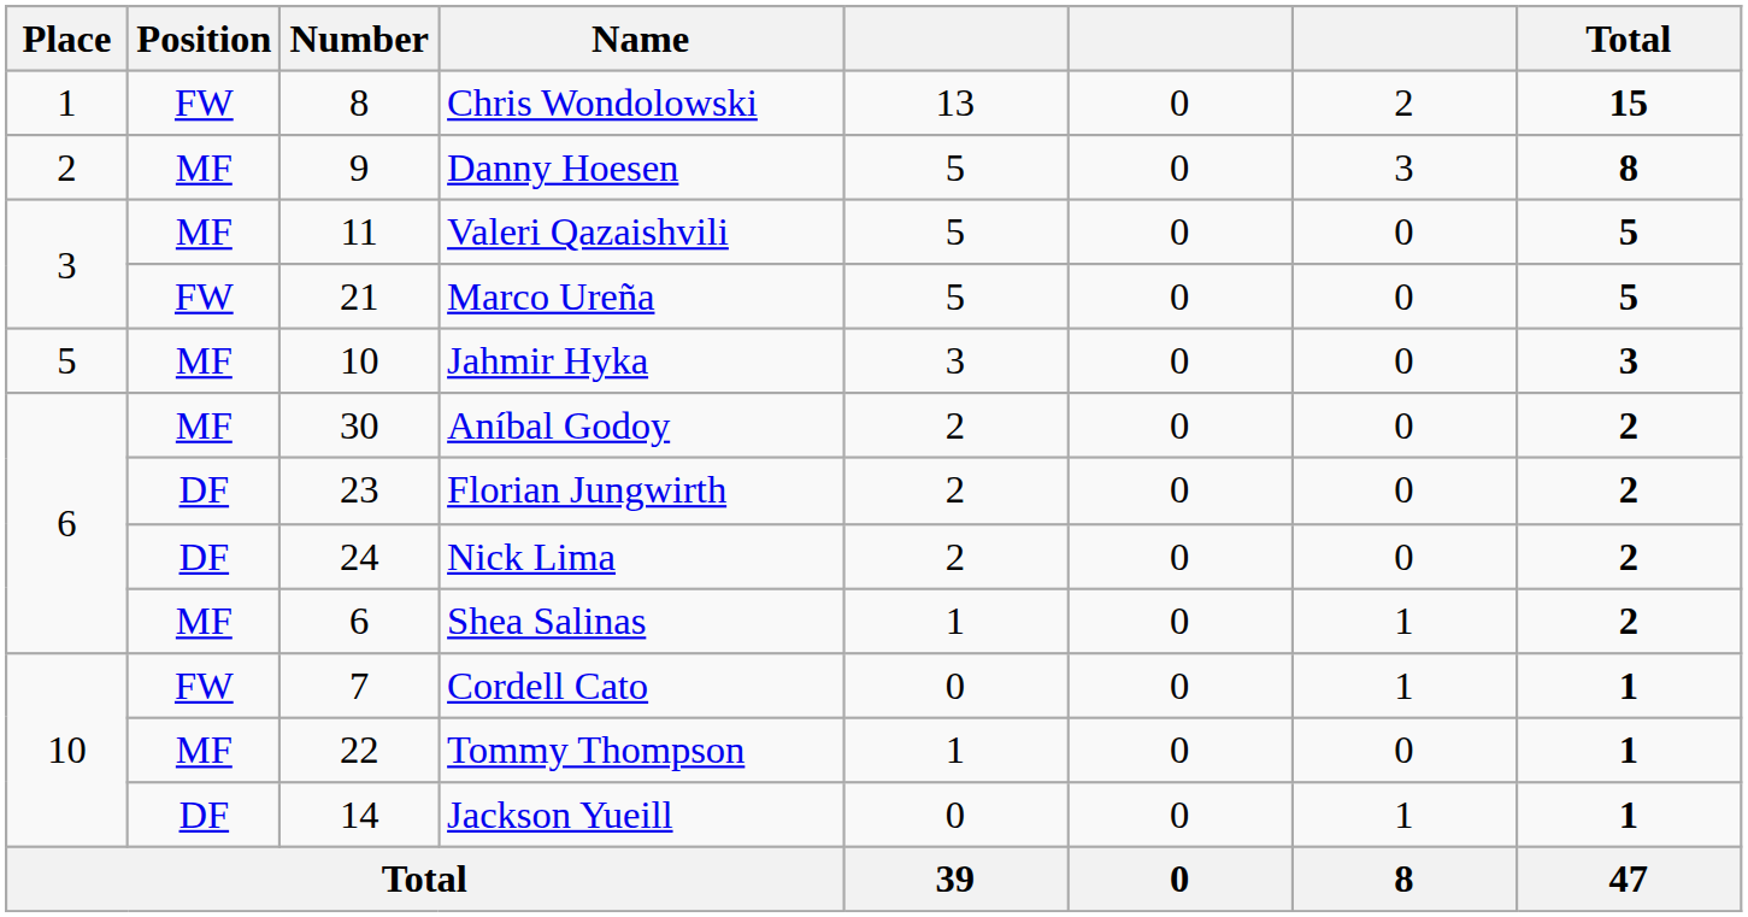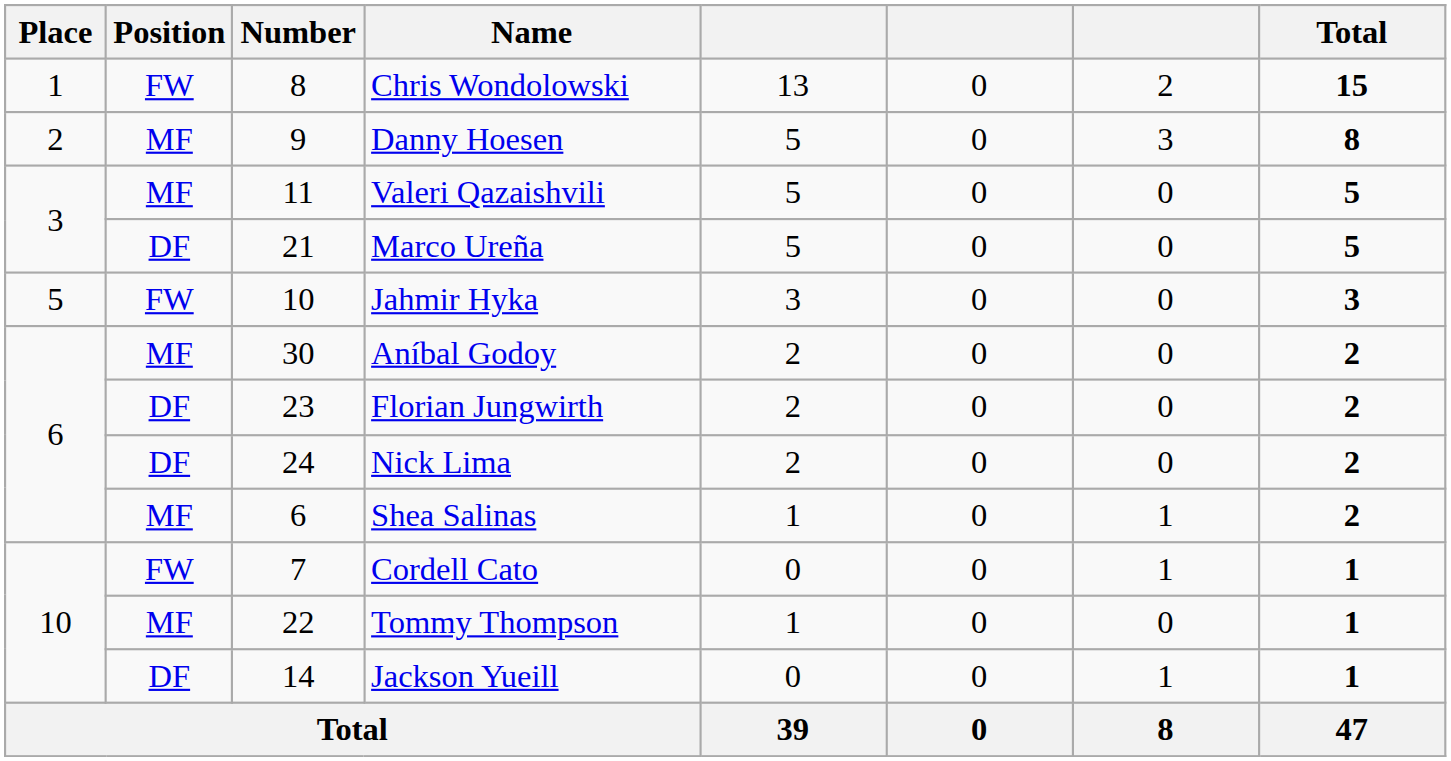 <table class="wikitable" style="font-size: 95%; text-align: center;">
 <tr>
 <th width=40>Place</th>
 <th width=40>Position</th>
 <th width=40>Number</th>
 <th width=150>Name</th>
 <th width=80></th>
 <th width=80></th>
 <th width=80></th>
 <th width=80>Total</th>
 </tr>
 <tr>
 <td rowspan="1">1</td>
 <td><a href='#'>FW</a></td>
 <td>8</td>
 <td align="left"> <a href='#'>Chris Wondolowski</a></td>
 <td>13</td>
 <td>0</td>
 <td>2</td>
 <td><strong>15</strong></td>
 </tr>
 <tr>
 <td rowspan="1">2</td>
 <td><a href='#'>MF</a></td>
 <td>9</td>
 <td align="left"> <a href='#'>Danny Hoesen</a></td>
 <td>5</td>
 <td>0</td>
 <td>3</td>
 <td><strong>8</strong></td>
 </tr>
 <tr>
 <td rowspan="2">3</td>
 <td><a href='#'>MF</a></td>
 <td>11</td>
 <td align="left"> <a href='#'>Valeri Qazaishvili</a></td>
 <td>5</td>
 <td>0</td>
 <td>0</td>
 <td><strong>5</strong></td>
 </tr>
 <tr>
-<td><a href='#'>FW</a></td>
+<td><a href='#'>DF</a></td>
 <td>21</td>
 <td align="left"> <a href='#'>Marco Ureña</a></td>
 <td>5</td>
 <td>0</td>
 <td>0</td>
 <td><strong>5</strong></td>
 </tr>
 <tr>
 <td rowspan="1">5</td>
-<td><a href='#'>MF</a></td>
+<td><a href='#'>FW</a></td>
 <td>10</td>
 <td align="left"> <a href='#'>Jahmir Hyka</a></td>
 <td>3</td>
 <td>0</td>
 <td>0</td>
 <td><strong>3</strong></td>
 </tr>
 <tr>
 <td rowspan="4">6</td>
 <td><a href='#'>MF</a></td>
 <td>30</td>
 <td align="left"> <a href='#'>Aníbal Godoy</a></td>
 <td>2</td>
 <td>0</td>
 <td>0</td>
 <td><strong>2</strong></td>
 </tr>
 <tr>
 <td><a href='#'>DF</a></td>
 <td>23</td>
 <td align="left"> <a href='#'>Florian Jungwirth</a></td>
 <td>2</td>
 <td>0</td>
 <td>0</td>
 <td><strong>2</strong></td>
 </tr>
 <tr>
 <td><a href='#'>DF</a></td>
 <td>24</td>
 <td align="left"> <a href='#'>Nick Lima</a></td>
 <td>2</td>
 <td>0</td>
 <td>0</td>
 <td><strong>2</strong></td>
 </tr>
 <tr>
 <td><a href='#'>MF</a></td>
 <td>6</td>
 <td align="left"> <a href='#'>Shea Salinas</a></td>
 <td>1</td>
 <td>0</td>
 <td>1</td>
 <td><strong>2</strong></td>
 </tr>
 <tr>
 <td rowspan="3">10</td>
 <td><a href='#'>FW</a></td>
 <td>7</td>
 <td align="left"> <a href='#'>Cordell Cato</a></td>
 <td>0</td>
 <td>0</td>
 <td>1</td>
 <td><strong>1</strong></td>
 </tr>
 <tr>
 <td><a href='#'>MF</a></td>
 <td>22</td>
 <td align="left"> <a href='#'>Tommy Thompson</a></td>
 <td>1</td>
 <td>0</td>
 <td>0</td>
 <td><strong>1</strong></td>
 </tr>
 <tr>
 <td><a href='#'>DF</a></td>
 <td>14</td>
 <td align="left"> <a href='#'>Jackson Yueill</a></td>
 <td>0</td>
 <td>0</td>
 <td>1</td>
 <td><strong>1</strong></td>
 </tr>
 <tr>
 <th colspan="4">Total</th>
 <th>39</th>
 <th>0</th>
 <th>8</th>
 <th>47</th>
 </tr>
 </table>
